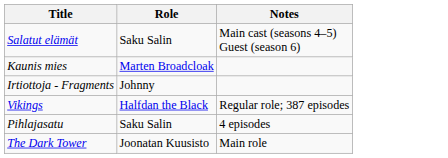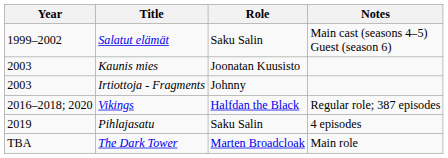 <table class="wikitable sortable">
 <tr>
+<th>Year</th>
 <th>Title</th>
 <th>Role</th>
 <th class="unsortable">Notes</th>
 </tr>
 <tr>
+<td>1999–2002</td>
 <td><em><a href='#'>Salatut elämät</a></em></td>
 <td>Saku Salin</td>
 <td>Main cast (seasons 4–5) <br> Guest (season 6)</td>
 </tr>
 <tr>
+<td>2003</td>
 <td><em>Kaunis mies</em></td>
-<td><a href='#'>Marten Broadcloak</a></td>
+<td>Joonatan Kuusisto</td>
 <td></td>
 </tr>
 <tr>
+<td>2003</td>
 <td><em>Irtiottoja - Fragments</em></td>
 <td>Johnny</td>
 <td></td>
 </tr>
 <tr>
+<td>2016–2018; 2020</td>
 <td><em><a href='#'>Vikings</a></em></td>
 <td><a href='#'>Halfdan the Black</a></td>
 <td>Regular role; 387 episodes</td>
 </tr>
 <tr>
+<td>2019</td>
 <td><em>Pihlajasatu</em></td>
 <td>Saku Salin</td>
 <td>4 episodes</td>
 </tr>
 <tr>
+<td>TBA</td>
 <td><em><a href='#'>The Dark Tower</a></em></td>
-<td>Joonatan Kuusisto</td>
+<td><a href='#'>Marten Broadcloak</a></td>
 <td>Main role</td>
 </tr>
 </table>
